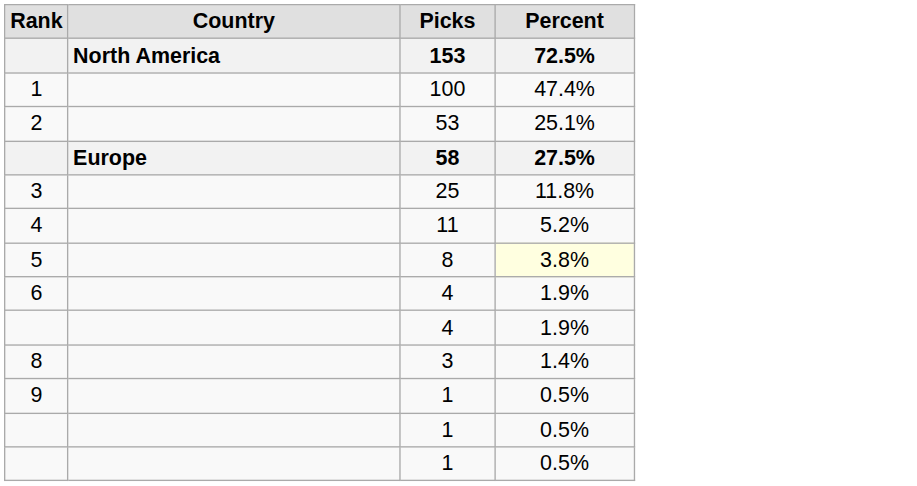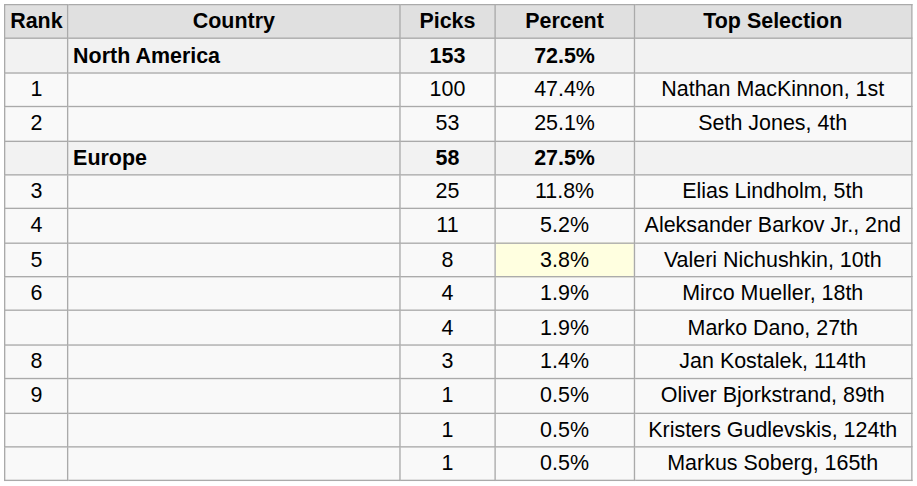 <table class="wikitable" style="text-align: center">
 <tr>
 <th style="background:#e0e0e0; width:2.5em;">Rank</th>
 <th style="background:#e0e0e0; width:15em;">Country</th>
 <th style="background:#e0e0e0; width:4em;">Picks</th>
 <th style="background:#e0e0e0; width:6em;">Percent</th>
+<th style="background:#e0e0e0; width:12.5em;">Top Selection</th>
 </tr>
 <tr>
 <th></th>
 <th style="text-align:left;">North America</th>
 <th>153</th>
 <th>72.5%</th>
+<th></th>
 </tr>
 <tr>
 <td>1</td>
 <td style="text-align:left;"></td>
 <td>100</td>
 <td>47.4%</td>
+<td>Nathan MacKinnon, 1st</td>
 </tr>
 <tr>
 <td>2</td>
 <td style="text-align:left;"></td>
 <td>53</td>
 <td>25.1%</td>
+<td>Seth Jones, 4th</td>
 </tr>
 <tr>
 <th></th>
 <th style="text-align:left;">Europe</th>
 <th>58</th>
 <th>27.5%</th>
+<th></th>
 </tr>
 <tr>
 <td>3</td>
 <td style="text-align:left;"></td>
 <td>25</td>
 <td>11.8%</td>
+<td>Elias Lindholm, 5th</td>
 </tr>
 <tr>
 <td>4</td>
 <td style="text-align:left;"></td>
 <td>11</td>
 <td>5.2%</td>
+<td>Aleksander Barkov Jr., 2nd</td>
 </tr>
 <tr>
 <td>5</td>
 <td style="text-align:left;"></td>
 <td>8</td>
 <td style="background: lightyellow;">3.8%</td>
+<td>Valeri Nichushkin, 10th</td>
 </tr>
 <tr>
 <td>6</td>
 <td style="text-align:left;"></td>
 <td>4</td>
 <td>1.9%</td>
+<td>Mirco Mueller, 18th</td>
 </tr>
 <tr>
 <td></td>
 <td style="text-align:left;"></td>
 <td>4</td>
 <td>1.9%</td>
+<td>Marko Dano, 27th</td>
 </tr>
 <tr>
 <td>8</td>
 <td style="text-align:left;"></td>
 <td>3</td>
 <td>1.4%</td>
+<td>Jan Kostalek, 114th</td>
 </tr>
 <tr>
 <td>9</td>
 <td style="text-align:left;"></td>
 <td>1</td>
 <td>0.5%</td>
+<td>Oliver Bjorkstrand, 89th</td>
 </tr>
 <tr>
 <td></td>
 <td style="text-align:left;"></td>
 <td>1</td>
 <td>0.5%</td>
+<td>Kristers Gudlevskis, 124th</td>
 </tr>
 <tr>
 <td></td>
 <td style="text-align:left;"></td>
 <td>1</td>
 <td>0.5%</td>
+<td>Markus Soberg, 165th</td>
 </tr>
 </table>
